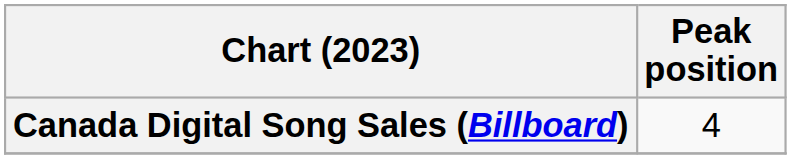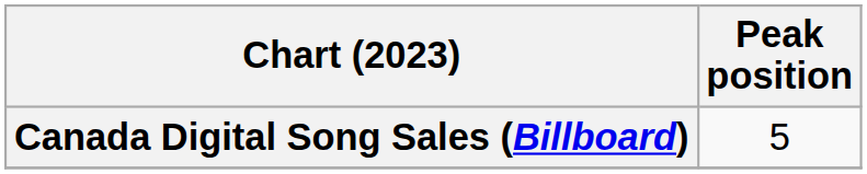 <table class="wikitable sortable plainrowheaders" style="text-align:center">
 <tr>
 <th>Chart (2023)</th>
 <th>Peak<br>position</th>
 </tr>
 <tr>
 <th scope="row">Canada Digital Song Sales (<em><a href='#'>Billboard</a></em>)</th>
-<td align="center">4</td>
+<td align="center">5</td>
 </tr>
 <tr>
 </tr>
 </table>
